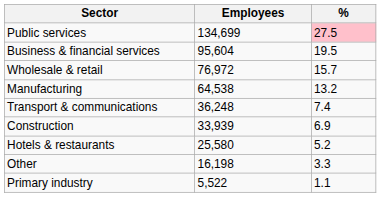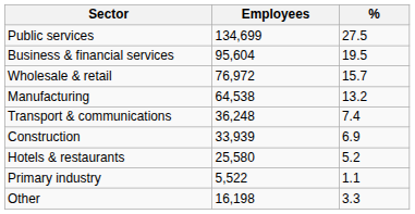 <table class="wikitable">
 <tr>
 <th width=250px>Sector</th>
 <th width=150px>Employees</th>
 <th width=80px>%</th>
 </tr>
 <tr>
 <td>Public services</td>
 <td>134,699</td>
-<td style="background: pink;">27.5</td>
+<td>27.5</td>
 </tr>
 <tr>
 <td>Business & financial services</td>
 <td>95,604</td>
 <td>19.5</td>
 </tr>
 <tr>
 <td>Wholesale & retail</td>
 <td>76,972</td>
 <td>15.7</td>
 </tr>
 <tr>
 <td>Manufacturing</td>
 <td>64,538</td>
 <td>13.2</td>
 </tr>
 <tr>
 <td>Transport & communications</td>
 <td>36,248</td>
 <td>7.4</td>
 </tr>
 <tr>
 <td>Construction</td>
 <td>33,939</td>
 <td>6.9</td>
 </tr>
 <tr>
 <td>Hotels & restaurants</td>
 <td>25,580</td>
 <td>5.2</td>
 </tr>
 <tr>
+<td>Primary industry</td>
+<td>5,522</td>
+<td>1.1</td>
+</tr>
+<tr>
 <td>Other</td>
 <td>16,198</td>
 <td>3.3</td>
 </tr>
-<tr>
-<td>Primary industry</td>
-<td>5,522</td>
-<td>1.1</td>
-</tr>
 </table>
